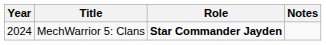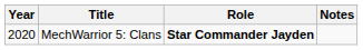 <table class="wikitable sortable">
 <tr>
 <th>Year</th>
 <th>Title</th>
 <th>Role</th>
 <th>Notes</th>
 </tr>
 <tr>
-<td>2024</td>
+<td>2020</td>
 <td>MechWarrior 5: Clans</td>
 <td><strong>Star Commander Jayden</strong></td>
 <td></td>
 </tr>
 </table>
